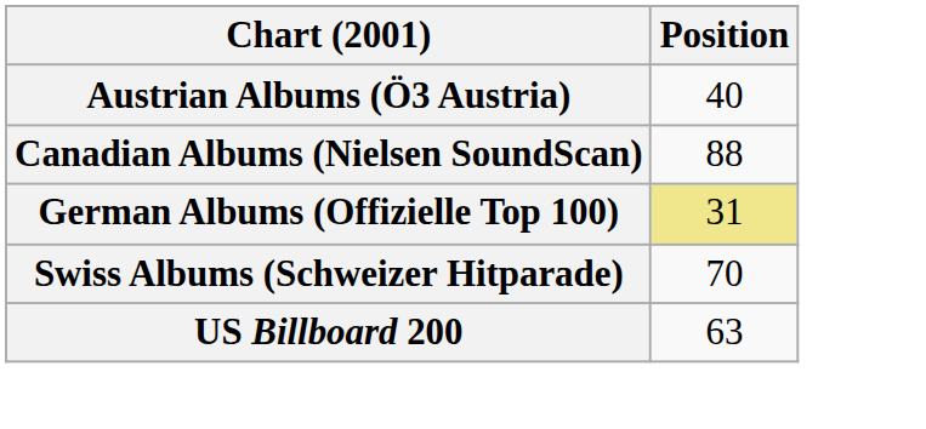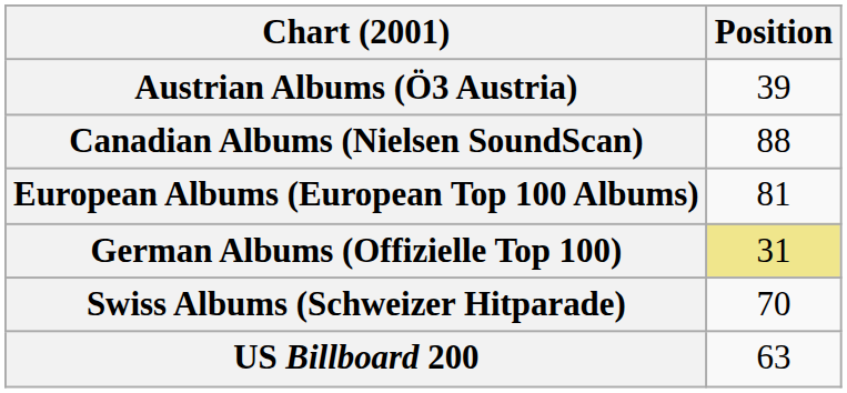 <table class="wikitable sortable plainrowheaders" style="text-align:center;">
 <tr>
 <th scope="col">Chart (2001)</th>
 <th scope="col">Position</th>
 </tr>
 <tr>
 <th scope="row">Austrian Albums (Ö3 Austria)</th>
-<td>40</td>
+<td>39</td>
 </tr>
 <tr>
 <th scope="row">Canadian Albums (Nielsen SoundScan)</th>
 <td>88</td>
+</tr>
+<tr>
+<th scope="row">European Albums (European Top 100 Albums)</th>
+<td>81</td>
 </tr>
 <tr>
 <th scope="row">German Albums (Offizielle Top 100)</th>
 <td style="background: khaki;">31</td>
 </tr>
 <tr>
 <th scope="row">Swiss Albums (Schweizer Hitparade)</th>
 <td>70</td>
 </tr>
 <tr>
 <th scope="row">US <em>Billboard</em> 200</th>
 <td>63</td>
 </tr>
 </table>
